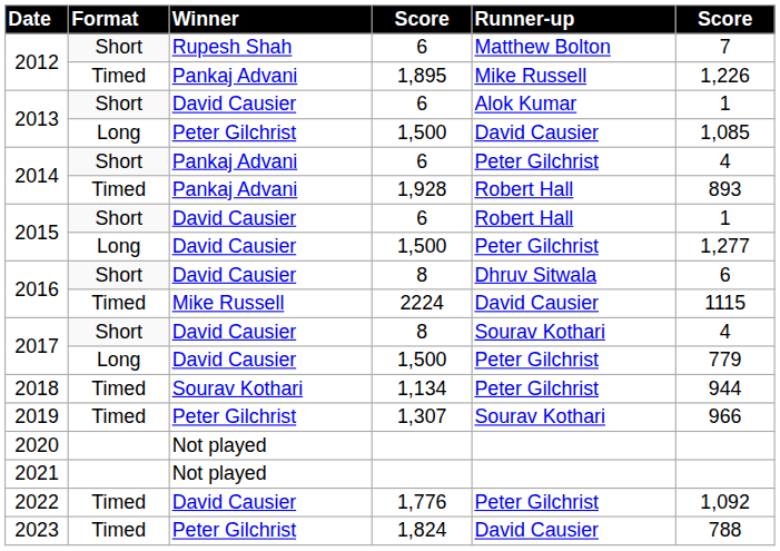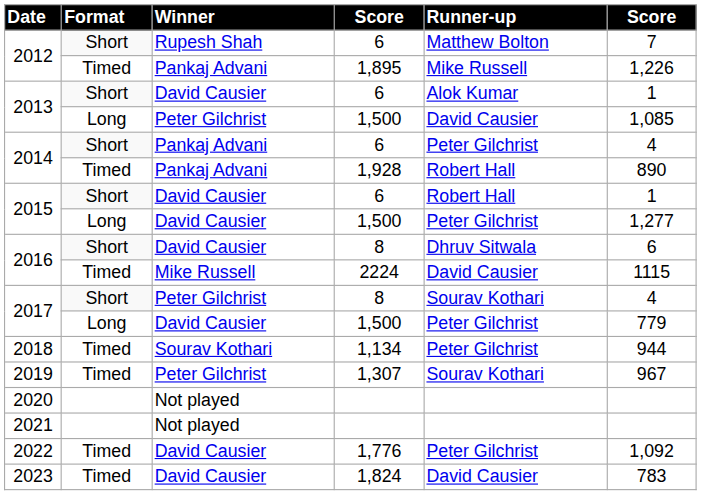 <table border="2" cellpadding="2" cellspacing="0" style="margin: 0; background: #f9f9f9; border: 1px #aaa solid; border-collapse: collapse; font-size: 100%; text-align:left">
 <tr>
 <th bgcolor="000000" style="color:white; width:3em">Date</th>
 <th bgcolor="000000" style="color:white; width:5em">Format</th>
 <th bgcolor="000000" style="color:white; width:11em">Winner</th>
 <th bgcolor="000000" style="color:white; text-align:center; width:5em">Score</th>
 <th bgcolor="000000" style="color:white; width:11em">Runner-up</th>
 <th bgcolor="000000" style="color:white; text-align:center; width:5em">Score</th>
 </tr>
 <tr>
 <td bgcolor="FFFFFF" style="text-align:center" rowspan="2">2012</td>
 <td style="text-align:center">Short</td>
 <td bgcolor="FFFFFF"> <a href='#'>Rupesh Shah</a></td>
 <td bgcolor="FFFFFF" style="text-align:center">6</td>
 <td bgcolor="FFFFFF"> <a href='#'>Matthew Bolton</a></td>
 <td bgcolor="FFFFFF" style="text-align:center">7</td>
 </tr>
 <tr>
 <td bgcolor="FFFFFF" style="text-align:center">Timed</td>
 <td bgcolor="FFFFFF"> <a href='#'>Pankaj Advani</a></td>
 <td bgcolor="FFFFFF" style="text-align:center">1,895</td>
 <td bgcolor="FFFFFF"> <a href='#'>Mike Russell</a></td>
 <td bgcolor="FFFFFF" style="text-align:center">1,226</td>
 </tr>
 <tr>
 <td bgcolor="FFFFFF" style="text-align:center" rowspan="2">2013</td>
 <td style="text-align:center">Short</td>
 <td bgcolor="FFFFFF"> <a href='#'>David Causier</a></td>
 <td bgcolor="FFFFFF" style="text-align:center">6</td>
 <td bgcolor="FFFFFF"> <a href='#'>Alok Kumar</a></td>
 <td bgcolor="FFFFFF" style="text-align:center">1</td>
 </tr>
 <tr>
 <td bgcolor="FFFFFF" style="text-align:center">Long</td>
 <td bgcolor="FFFFFF"> <a href='#'>Peter Gilchrist</a></td>
 <td bgcolor="FFFFFF" style="text-align:center">1,500</td>
 <td bgcolor="FFFFFF"> <a href='#'>David Causier</a></td>
 <td bgcolor="FFFFFF" style="text-align:center">1,085</td>
 </tr>
 <tr>
 <td bgcolor="FFFFFF" style="text-align:center" rowspan="2">2014</td>
 <td style="text-align:center">Short</td>
 <td bgcolor="FFFFFF"> <a href='#'>Pankaj Advani</a></td>
 <td bgcolor="FFFFFF" style="text-align:center">6</td>
 <td bgcolor="FFFFFF"> <a href='#'>Peter Gilchrist</a></td>
 <td bgcolor="FFFFFF" style="text-align:center">4</td>
 </tr>
 <tr>
 <td bgcolor="FFFFFF" style="text-align:center">Timed</td>
 <td bgcolor="FFFFFF"> <a href='#'>Pankaj Advani</a></td>
 <td bgcolor="FFFFFF" style="text-align:center">1,928</td>
 <td bgcolor="FFFFFF"> <a href='#'>Robert Hall</a></td>
-<td bgcolor="FFFFFF" style="text-align:center">893</td>
+<td bgcolor="FFFFFF" style="text-align:center">890</td>
 </tr>
 <tr>
 <td bgcolor="FFFFFF" style="text-align:center" rowspan="2">2015</td>
 <td style="text-align:center">Short</td>
 <td bgcolor="FFFFFF"> <a href='#'>David Causier</a></td>
 <td bgcolor="FFFFFF" style="text-align:center">6</td>
 <td bgcolor="FFFFFF"> <a href='#'>Robert Hall</a></td>
 <td bgcolor="FFFFFF" style="text-align:center">1</td>
 </tr>
 <tr>
 <td bgcolor="FFFFFF" style="text-align:center">Long</td>
 <td bgcolor="FFFFFF"> <a href='#'>David Causier</a></td>
 <td bgcolor="FFFFFF" style="text-align:center">1,500</td>
 <td bgcolor="FFFFFF"> <a href='#'>Peter Gilchrist</a></td>
 <td bgcolor="FFFFFF" style="text-align:center">1,277</td>
 </tr>
 <tr>
 <td bgcolor="FFFFFF" style="text-align:center" rowspan="2">2016</td>
 <td style="text-align:center">Short</td>
 <td bgcolor="FFFFFF"> <a href='#'>David Causier</a></td>
 <td bgcolor="FFFFFF" style="text-align:center">8</td>
 <td bgcolor="FFFFFF"> <a href='#'>Dhruv Sitwala</a></td>
 <td bgcolor="FFFFFF" style="text-align:center">6</td>
 </tr>
 <tr>
 <td bgcolor="FFFFFF" style="text-align:center">Timed</td>
 <td bgcolor="FFFFFF"> <a href='#'>Mike Russell</a></td>
 <td bgcolor="FFFFFF" style="text-align:center">2224</td>
 <td bgcolor="FFFFFF"> <a href='#'>David Causier</a></td>
 <td bgcolor="FFFFFF" style="text-align:center">1115</td>
 </tr>
 <tr>
 <td bgcolor="FFFFFF" style="text-align:center" rowspan="2">2017</td>
 <td style="text-align:center">Short</td>
-<td bgcolor="FFFFFF"> <a href='#'>David Causier</a></td>
+<td bgcolor="FFFFFF"> <a href='#'>Peter Gilchrist</a></td>
 <td bgcolor="FFFFFF" style="text-align:center">8</td>
 <td bgcolor="FFFFFF"> <a href='#'>Sourav Kothari</a></td>
 <td bgcolor="FFFFFF" style="text-align:center">4</td>
 </tr>
 <tr>
 <td bgcolor="FFFFFF" style="text-align:center">Long</td>
 <td bgcolor="FFFFFF"> <a href='#'>David Causier</a></td>
 <td bgcolor="FFFFFF" style="text-align:center">1,500</td>
 <td bgcolor="FFFFFF"> <a href='#'>Peter Gilchrist</a></td>
 <td bgcolor="FFFFFF" style="text-align:center">779</td>
 </tr>
 <tr>
 <td bgcolor="FFFFFF" style="text-align:center">2018</td>
 <td bgcolor="FFFFFF" style="text-align:center">Timed</td>
 <td bgcolor="FFFFFF"> <a href='#'>Sourav Kothari</a></td>
 <td bgcolor="FFFFFF" style="text-align:center">1,134</td>
 <td bgcolor="FFFFFF"> <a href='#'>Peter Gilchrist</a></td>
 <td bgcolor="FFFFFF" style="text-align:center">944</td>
 </tr>
 <tr>
 <td bgcolor="FFFFFF" style="text-align:center">2019</td>
 <td bgcolor="FFFFFF" style="text-align:center">Timed</td>
 <td bgcolor="FFFFFF"> <a href='#'>Peter Gilchrist</a></td>
 <td bgcolor="FFFFFF" style="text-align:center">1,307</td>
 <td bgcolor="FFFFFF"> <a href='#'>Sourav Kothari</a></td>
-<td bgcolor="FFFFFF" style="text-align:center">966</td>
+<td bgcolor="FFFFFF" style="text-align:center">967</td>
 </tr>
 <tr>
 <td bgcolor="FFFFFF" style="text-align:center">2020</td>
 <td bgcolor="FFFFFF" style="text-align:center"></td>
 <td bgcolor="FFFFFF">Not played</td>
 <td bgcolor="FFFFFF" style="text-align:center"></td>
 <td bgcolor="FFFFFF"></td>
 <td bgcolor="FFFFFF" style="text-align:center"></td>
 </tr>
 <tr>
 <td bgcolor="FFFFFF" style="text-align:center">2021</td>
 <td bgcolor="FFFFFF" style="text-align:center"></td>
 <td bgcolor="FFFFFF">Not played</td>
 <td bgcolor="FFFFFF" style="text-align:center"></td>
 <td bgcolor="FFFFFF"></td>
 <td bgcolor="FFFFFF" style="text-align:center"></td>
 </tr>
 <tr>
 <td bgcolor="FFFFFF" style="text-align:center">2022</td>
 <td bgcolor="FFFFFF" style="text-align:center">Timed</td>
 <td bgcolor="FFFFFF"> <a href='#'>David Causier</a></td>
 <td bgcolor="FFFFFF" style="text-align:center">1,776</td>
 <td bgcolor="FFFFFF"> <a href='#'>Peter Gilchrist</a></td>
 <td bgcolor="FFFFFF" style="text-align:center">1,092</td>
 </tr>
 <tr>
 <td bgcolor="FFFFFF" style="text-align:center">2023</td>
 <td bgcolor="FFFFFF" style="text-align:center">Timed</td>
-<td bgcolor="FFFFFF"> <a href='#'>Peter Gilchrist</a></td>
+<td bgcolor="FFFFFF"> <a href='#'>David Causier</a></td>
 <td bgcolor="FFFFFF" style="text-align:center">1,824</td>
 <td bgcolor="FFFFFF"> <a href='#'>David Causier</a></td>
-<td bgcolor="FFFFFF" style="text-align:center">788</td>
+<td bgcolor="FFFFFF" style="text-align:center">783</td>
 </tr>
 </table>
